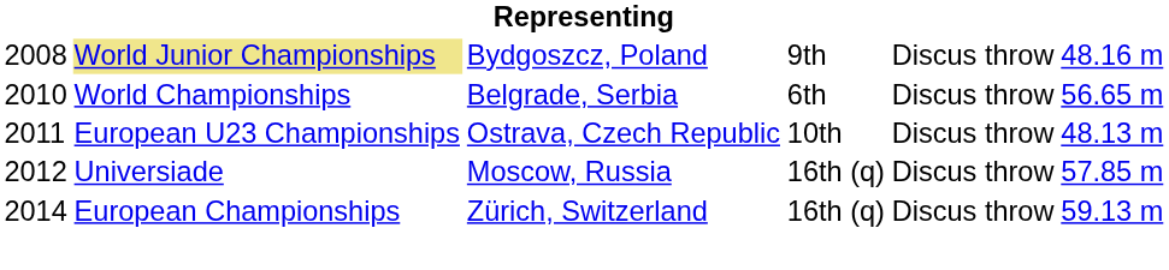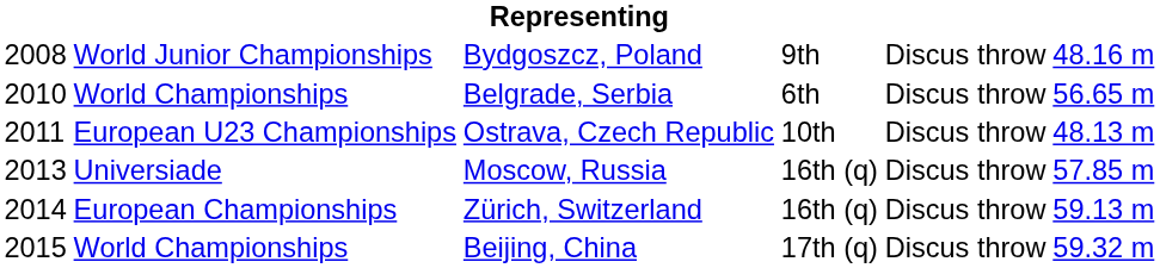 <table>
 <tr>
 <th colspan="6">Representing </th>
 </tr>
 <tr>
 <td>2008</td>
-<td style="background: khaki;"><a href='#'>World Junior Championships</a></td>
+<td><a href='#'>World Junior Championships</a></td>
 <td><a href='#'>Bydgoszcz, Poland</a></td>
 <td>9th</td>
 <td>Discus throw</td>
 <td><a href='#'>48.16 m</a></td>
 </tr>
 <tr>
 <td>2010</td>
 <td><a href='#'>World Championships</a></td>
 <td><a href='#'>Belgrade, Serbia</a></td>
 <td>6th</td>
 <td>Discus throw</td>
 <td><a href='#'>56.65 m</a></td>
 </tr>
 <tr>
 <td>2011</td>
 <td><a href='#'>European U23 Championships</a></td>
 <td><a href='#'>Ostrava, Czech Republic</a></td>
 <td>10th</td>
 <td>Discus throw</td>
 <td><a href='#'>48.13 m</a></td>
 </tr>
 <tr>
-<td>2012</td>
+<td>2013</td>
 <td><a href='#'>Universiade</a></td>
 <td><a href='#'>Moscow, Russia</a></td>
 <td>16th (q)</td>
 <td>Discus throw</td>
 <td><a href='#'>57.85 m</a></td>
 </tr>
 <tr>
 <td>2014</td>
 <td><a href='#'>European Championships</a></td>
 <td><a href='#'>Zürich, Switzerland</a></td>
 <td>16th (q)</td>
 <td>Discus throw</td>
 <td><a href='#'>59.13 m</a></td>
 </tr>
+<tr>
+<td>2015</td>
+<td><a href='#'>World Championships</a></td>
+<td><a href='#'>Beijing, China</a></td>
+<td>17th (q)</td>
+<td>Discus throw</td>
+<td><a href='#'>59.32 m</a></td>
+</tr>
 </table>
